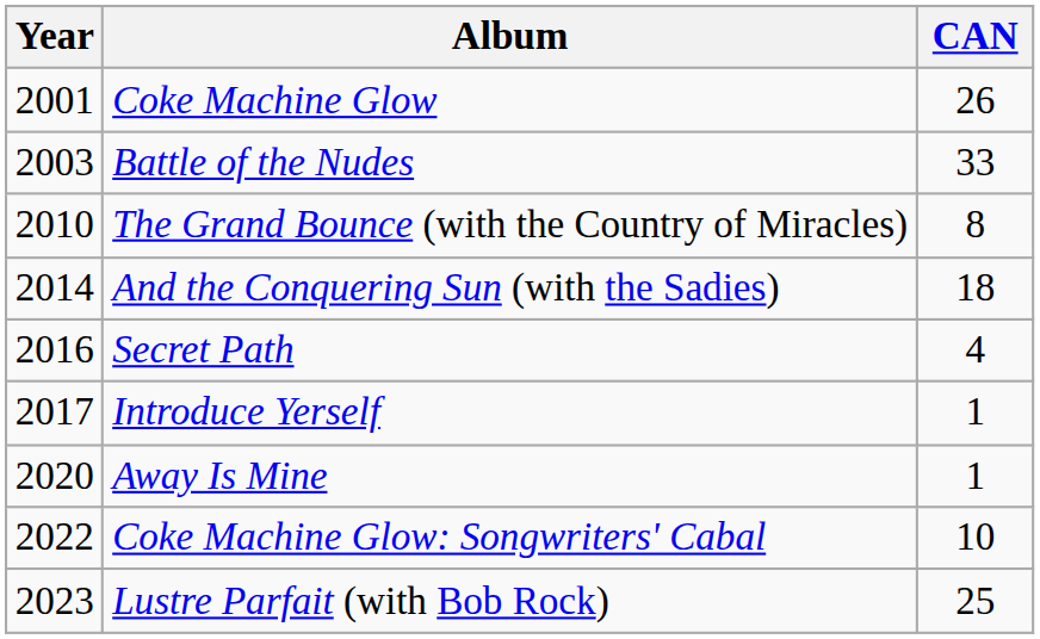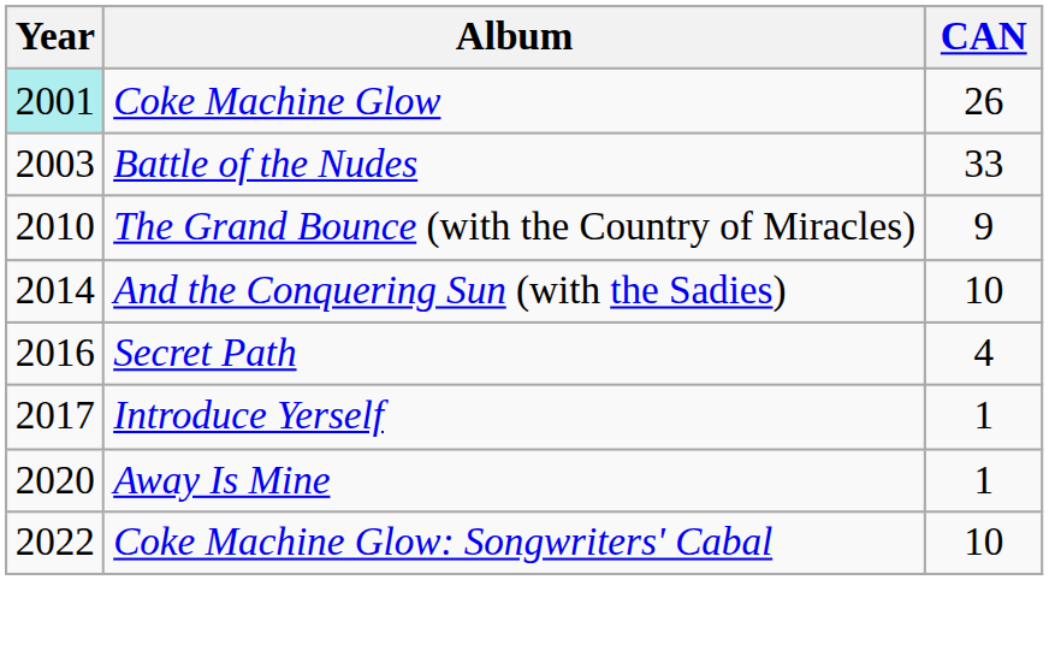 <table class="wikitable">
 <tr>
 <th>Year</th>
 <th>Album</th>
 <th style="width:40px;"><a href='#'>CAN</a><br></th>
 </tr>
 <tr>
-<td>2001</td>
+<td style="background: paleturquoise;">2001</td>
 <td><em><a href='#'>Coke Machine Glow</a></em></td>
 <td style="text-align:center;">26</td>
 </tr>
 <tr>
 <td>2003</td>
 <td><em><a href='#'>Battle of the Nudes</a></em></td>
 <td style="text-align:center;">33</td>
 </tr>
 <tr>
 <td>2010</td>
 <td><em><a href='#'>The Grand Bounce</a></em> (with the Country of Miracles)</td>
-<td style="text-align:center;">8</td>
+<td style="text-align:center;">9</td>
 </tr>
 <tr>
 <td>2014</td>
 <td><em><a href='#'>And the Conquering Sun</a></em> (with <a href='#'>the Sadies</a>)</td>
-<td style="text-align:center;">18</td>
+<td style="text-align:center;">10</td>
 </tr>
 <tr>
 <td>2016</td>
 <td><em><a href='#'>Secret Path</a></em></td>
 <td style="text-align:center;">4</td>
 </tr>
 <tr>
 <td>2017</td>
 <td><em><a href='#'>Introduce Yerself</a></em></td>
 <td style="text-align:center;">1</td>
 </tr>
 <tr>
 <td>2020</td>
 <td><em><a href='#'>Away Is Mine</a></em></td>
 <td style="text-align:center;">1</td>
 </tr>
 <tr>
 <td>2022</td>
 <td><em><a href='#'>Coke Machine Glow: Songwriters' Cabal</a></em></td>
 <td style="text-align:center;">10</td>
 </tr>
-<tr>
-<td>2023</td>
-<td><em><a href='#'>Lustre Parfait</a></em> (with <a href='#'>Bob Rock</a>)</td>
-<td style="text-align:center;">25</td>
-</tr>
 </table>
